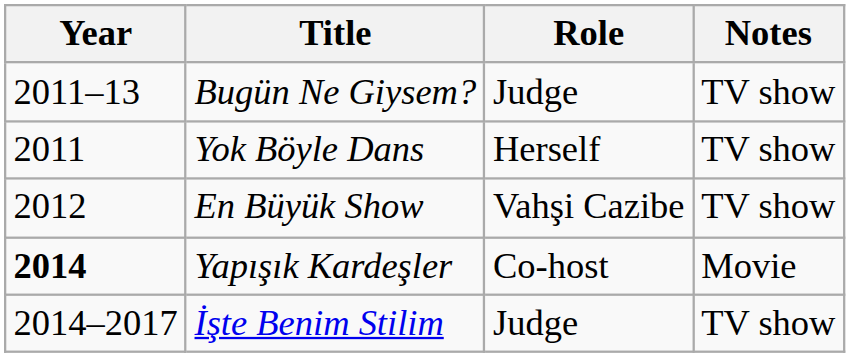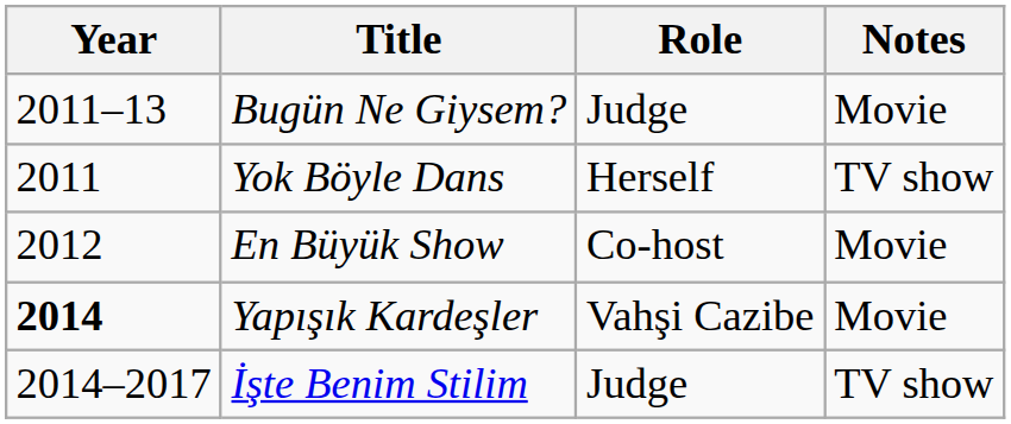 <table class="wikitable">
 <tr>
 <th>Year</th>
 <th>Title</th>
 <th>Role</th>
 <th>Notes</th>
 </tr>
 <tr>
 <td>2011–13</td>
 <td><em>Bugün Ne Giysem?</em></td>
 <td>Judge</td>
-<td>TV show</td>
+<td>Movie</td>
 </tr>
 <tr>
 <td>2011</td>
 <td><em>Yok Böyle Dans</em></td>
 <td>Herself</td>
 <td>TV show</td>
 </tr>
 <tr>
 <td>2012</td>
 <td><em>En Büyük Show</em></td>
-<td>Vahşi Cazibe</td>
-<td>TV show</td>
+<td>Co-host</td>
+<td>Movie</td>
 </tr>
 <tr>
 <td><strong>2014</strong></td>
 <td><em>Yapışık Kardeşler</em></td>
-<td>Co-host</td>
+<td>Vahşi Cazibe</td>
 <td>Movie</td>
 </tr>
 <tr>
 <td>2014–2017</td>
 <td><em><a href='#'>İşte Benim Stilim</a></em></td>
 <td>Judge</td>
 <td>TV show</td>
 </tr>
 </table>
